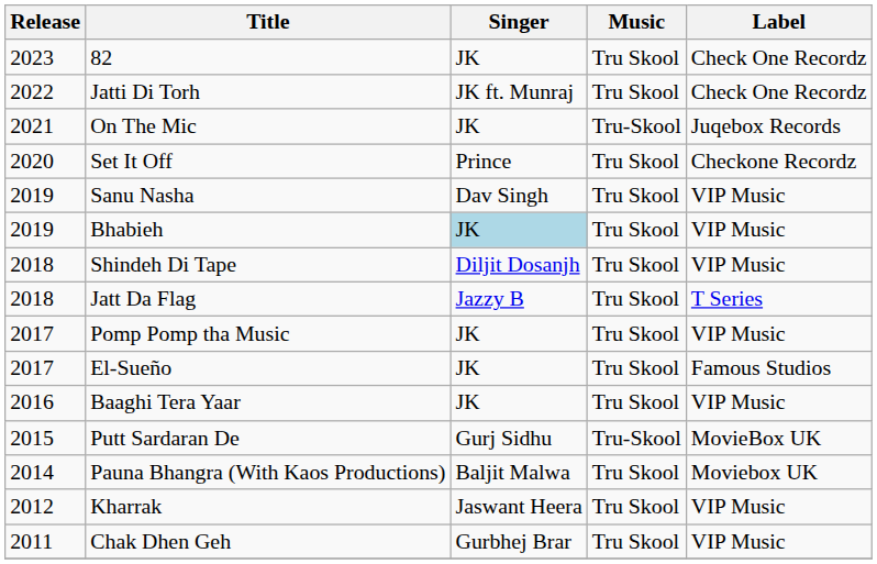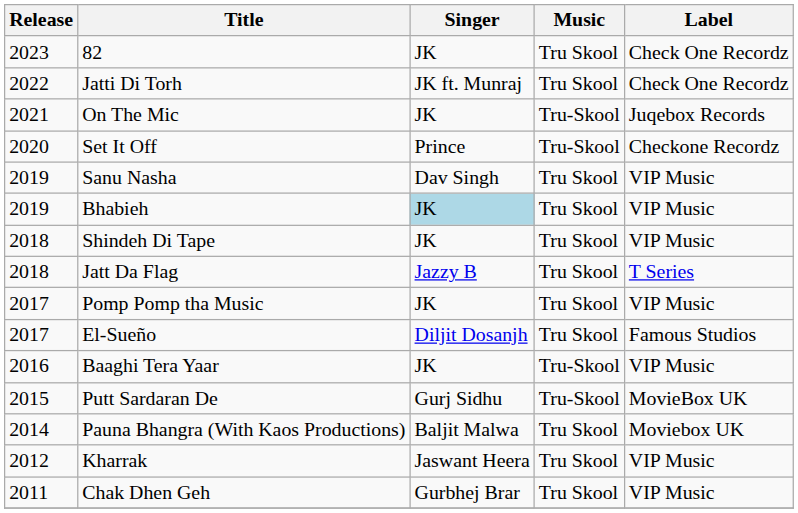 <table class="wikitable">
 <tr>
 <th>Release</th>
 <th>Title</th>
 <th>Singer</th>
 <th>Music</th>
 <th>Label</th>
 </tr>
 <tr>
 <td>2023</td>
 <td>82</td>
 <td>JK</td>
 <td>Tru Skool</td>
 <td>Check One Recordz</td>
 </tr>
 <tr>
 <td>2022</td>
 <td>Jatti Di Torh</td>
 <td>JK ft. Munraj</td>
 <td>Tru Skool</td>
 <td>Check One Recordz</td>
 </tr>
 <tr>
 <td>2021</td>
 <td>On The Mic</td>
 <td>JK</td>
 <td>Tru-Skool</td>
 <td>Juqebox Records</td>
 </tr>
 <tr>
 <td>2020</td>
 <td>Set It Off</td>
 <td>Prince</td>
-<td>Tru Skool</td>
+<td>Tru-Skool</td>
 <td>Checkone Recordz</td>
 </tr>
 <tr>
 <td>2019</td>
 <td>Sanu Nasha</td>
 <td>Dav Singh</td>
 <td>Tru Skool</td>
 <td>VIP Music</td>
 </tr>
 <tr>
 <td>2019</td>
 <td>Bhabieh</td>
 <td style="background: lightblue;">JK</td>
 <td>Tru Skool</td>
 <td>VIP Music</td>
 </tr>
 <tr>
 <td>2018</td>
 <td>Shindeh Di Tape</td>
-<td><a href='#'>Diljit Dosanjh</a></td>
+<td>JK</td>
 <td>Tru Skool</td>
 <td>VIP Music</td>
 </tr>
 <tr>
 <td>2018</td>
 <td>Jatt Da Flag</td>
 <td><a href='#'>Jazzy B</a></td>
 <td>Tru Skool</td>
 <td><a href='#'>T Series</a></td>
 </tr>
 <tr>
 <td>2017</td>
 <td>Pomp Pomp tha Music</td>
 <td>JK</td>
 <td>Tru Skool</td>
 <td>VIP Music</td>
 </tr>
 <tr>
 <td>2017</td>
 <td>El-Sueño</td>
-<td>JK</td>
+<td><a href='#'>Diljit Dosanjh</a></td>
 <td>Tru Skool</td>
 <td>Famous Studios</td>
 </tr>
 <tr>
 <td>2016</td>
 <td>Baaghi Tera Yaar</td>
 <td>JK</td>
-<td>Tru Skool</td>
+<td>Tru-Skool</td>
 <td>VIP Music</td>
 </tr>
 <tr>
 <td>2015</td>
 <td>Putt Sardaran De</td>
 <td>Gurj Sidhu</td>
 <td>Tru-Skool</td>
 <td>MovieBox UK</td>
 </tr>
 <tr>
 <td>2014</td>
 <td>Pauna Bhangra (With Kaos Productions)</td>
 <td>Baljit Malwa</td>
 <td>Tru Skool</td>
 <td>Moviebox UK</td>
 </tr>
 <tr>
 <td>2012</td>
 <td>Kharrak</td>
 <td>Jaswant Heera</td>
 <td>Tru Skool</td>
 <td>VIP Music</td>
 </tr>
 <tr>
 <td>2011</td>
 <td>Chak Dhen Geh</td>
 <td>Gurbhej Brar</td>
 <td>Tru Skool</td>
 <td>VIP Music</td>
 </tr>
 <tr>
 </tr>
 </table>
